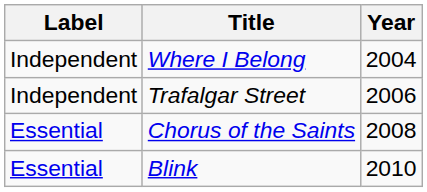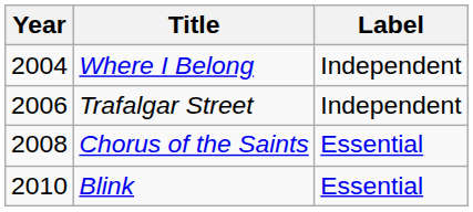 <table class=wikitable>
 <tr>
+<th>Year</th>
+<th>Title</th>
 <th>Label</th>
-<th>Title</th>
-<th>Year</th>
 </tr>
 <tr>
+<td>2004</td>
+<td><em><a href='#'>Where I Belong</a></em></td>
 <td>Independent</td>
-<td><em><a href='#'>Where I Belong</a></em></td>
-<td>2004</td>
 </tr>
 <tr>
+<td>2006</td>
+<td><em>Trafalgar Street</em></td>
 <td>Independent</td>
-<td><em>Trafalgar Street</em></td>
-<td>2006</td>
 </tr>
 <tr>
+<td>2008</td>
+<td><em><a href='#'>Chorus of the Saints</a></em></td>
 <td><a href='#'>Essential</a></td>
-<td><em><a href='#'>Chorus of the Saints</a></em></td>
-<td>2008</td>
 </tr>
 <tr>
+<td>2010</td>
+<td><em><a href='#'>Blink</a></em></td>
 <td><a href='#'>Essential</a></td>
-<td><em><a href='#'>Blink</a></em></td>
-<td>2010</td>
 </tr>
 </table>
